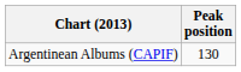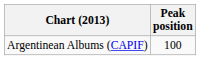 <table class="wikitable">
 <tr>
 <th style="text-align:center;">Chart (2013)</th>
 <th style="text-align:center;">Peak<br>position</th>
 </tr>
 <tr>
 <td>Argentinean Albums (<a href='#'>CAPIF</a>)</td>
-<td style="text-align:center;">130</td>
+<td style="text-align:center;">100</td>
 </tr>
 </table>
